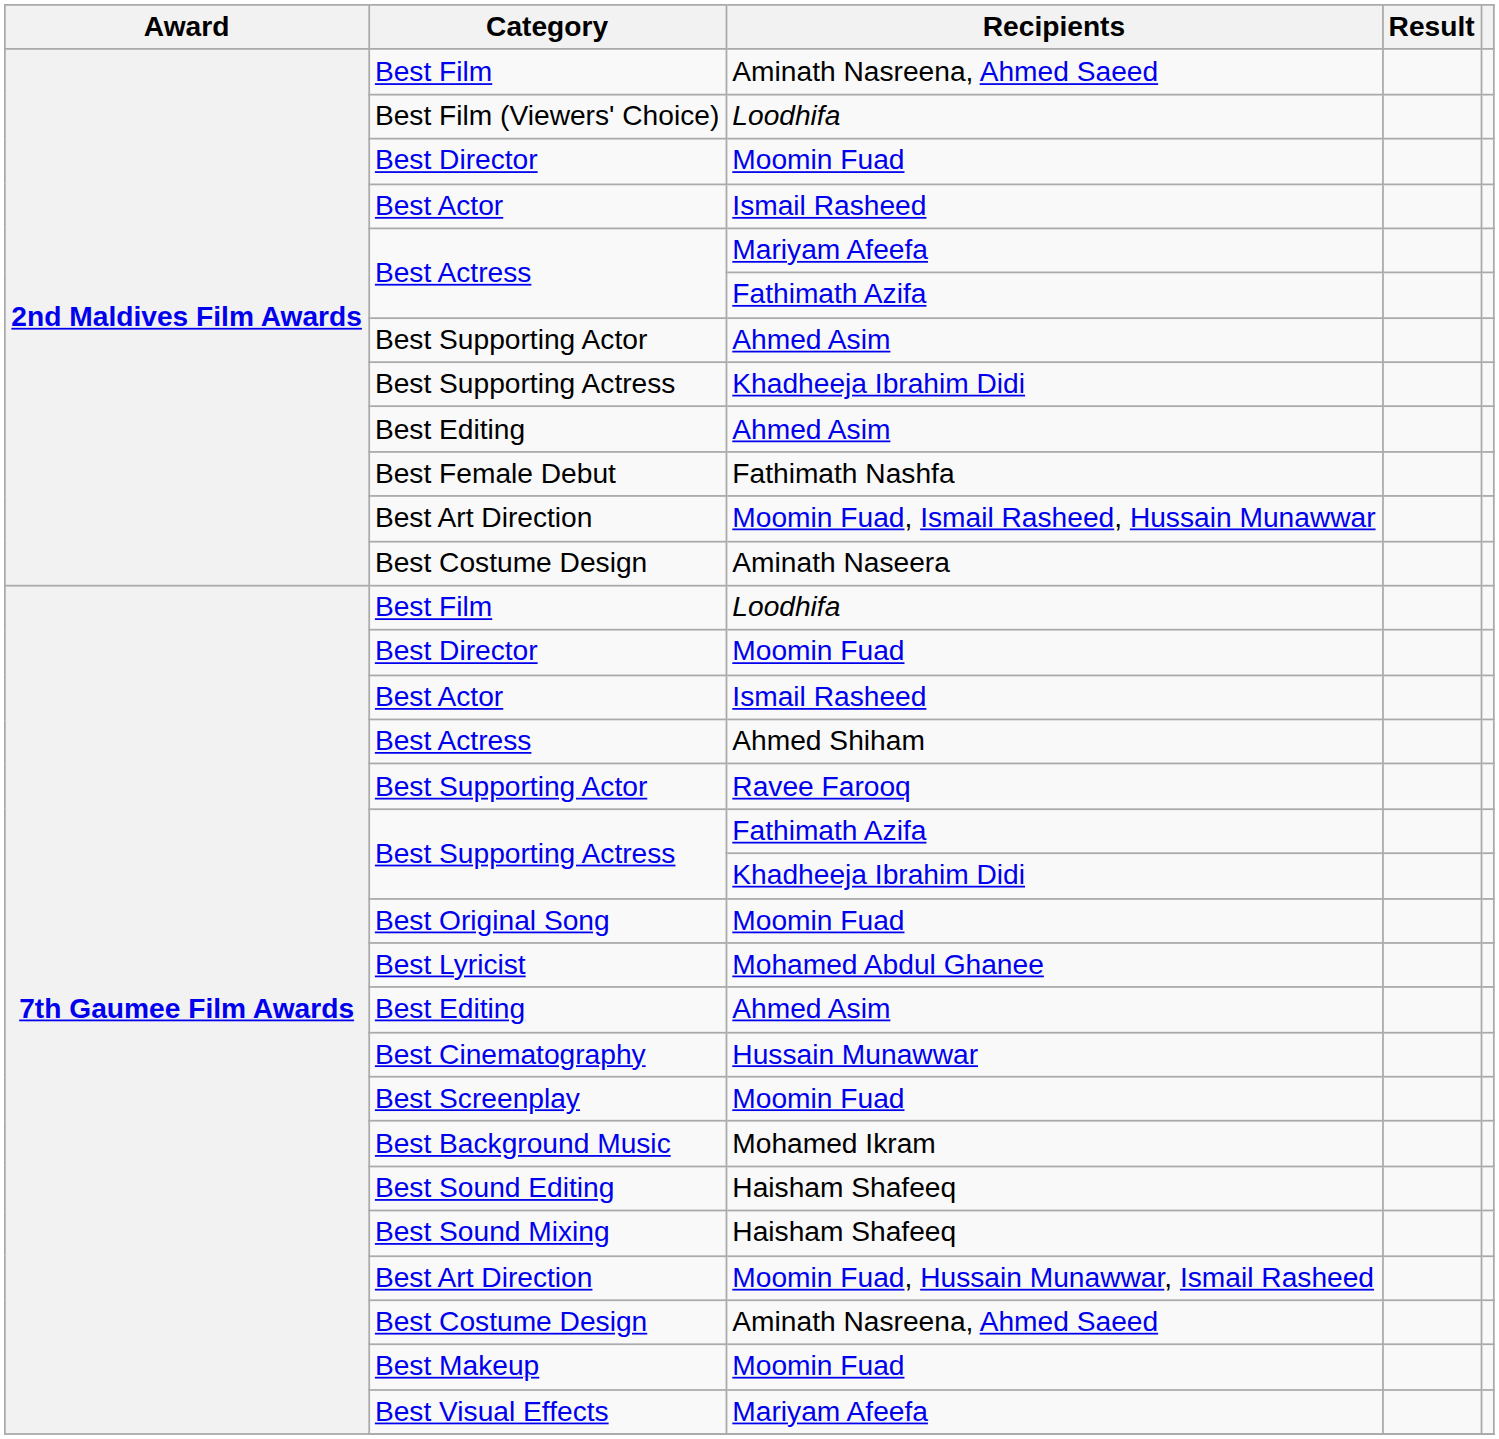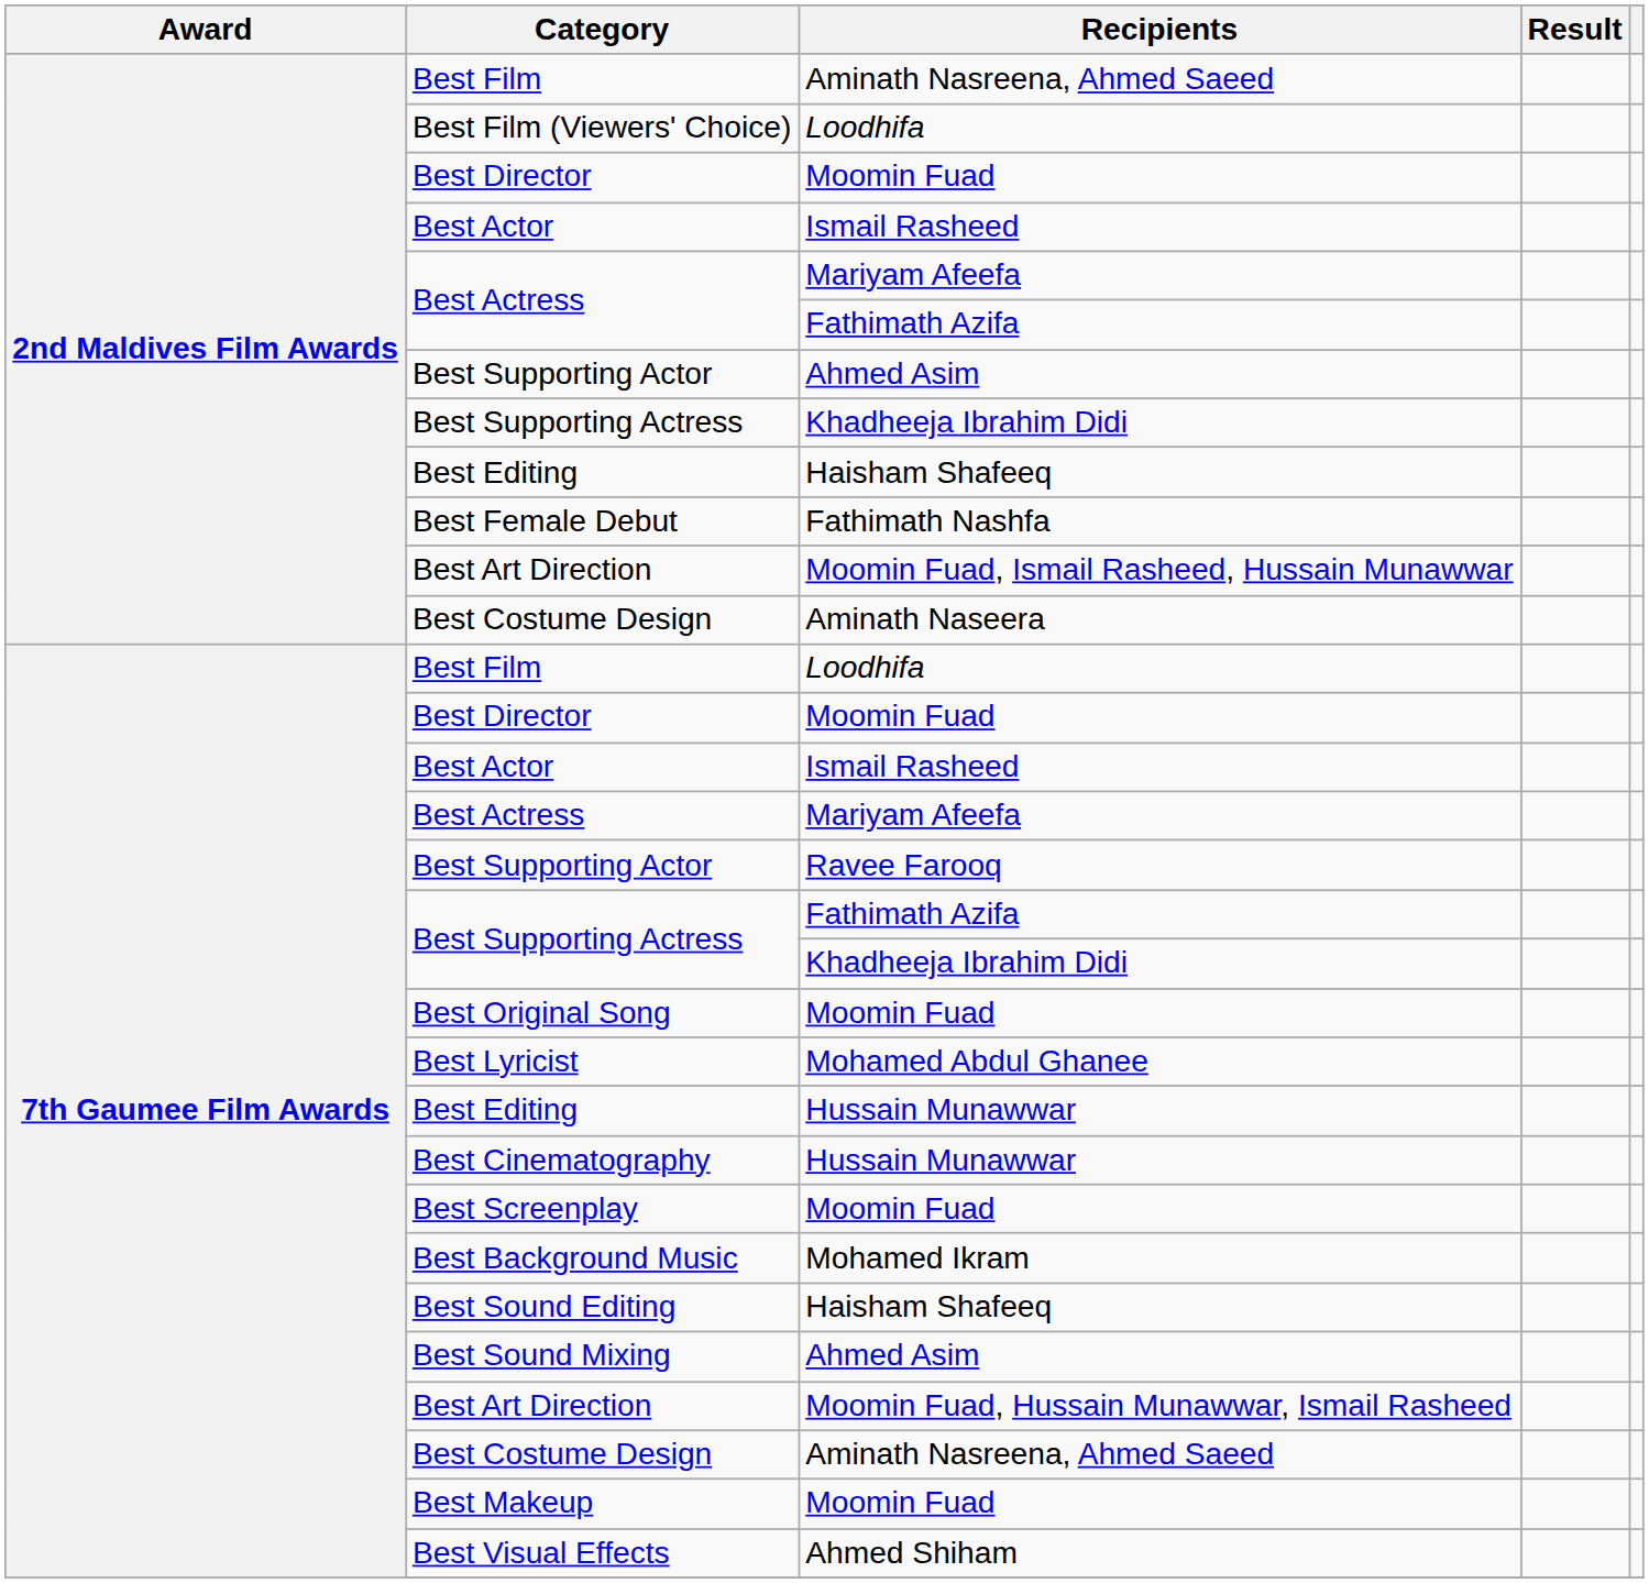 <table class="wikitable plainrowheaders sortable">
 <tr>
 <th scope="col">Award</th>
 <th scope="col">Category</th>
 <th scope="col">Recipients</th>
 <th scope="col">Result</th>
 <th scope="col" class="unsortable"></th>
 </tr>
 <tr>
 <th scope="row" rowspan="12"><a href='#'>2nd Maldives Film Awards</a></th>
 <td><a href='#'>Best Film</a></td>
 <td>Aminath Nasreena, <a href='#'>Ahmed Saeed</a></td>
 <td></td>
 <td style="text-align:center;"></td>
 </tr>
 <tr>
 <td>Best Film (Viewers' Choice)</td>
 <td><em>Loodhifa</em></td>
 <td></td>
 <td style="text-align:center;"></td>
 </tr>
 <tr>
 <td><a href='#'>Best Director</a></td>
 <td><a href='#'>Moomin Fuad</a></td>
 <td></td>
 <td style="text-align:center;"></td>
 </tr>
 <tr>
 <td><a href='#'>Best Actor</a></td>
 <td><a href='#'>Ismail Rasheed</a></td>
 <td></td>
 <td style="text-align:center;"></td>
 </tr>
 <tr>
 <td rowspan="2"><a href='#'>Best Actress</a></td>
 <td><a href='#'>Mariyam Afeefa</a></td>
 <td></td>
 <td style="text-align:center;"></td>
 </tr>
 <tr>
 <td><a href='#'>Fathimath Azifa</a></td>
 <td></td>
 <td style="text-align:center;"></td>
 </tr>
 <tr>
 <td>Best Supporting Actor</td>
 <td><a href='#'>Ahmed Asim</a></td>
 <td></td>
 <td style="text-align:center;"></td>
 </tr>
 <tr>
 <td>Best Supporting Actress</td>
 <td><a href='#'>Khadheeja Ibrahim Didi</a></td>
 <td></td>
 <td style="text-align:center;"></td>
 </tr>
 <tr>
 <td>Best Editing</td>
-<td><a href='#'>Ahmed Asim</a></td>
+<td>Haisham Shafeeq</td>
 <td></td>
 <td style="text-align:center;"></td>
 </tr>
 <tr>
 <td>Best Female Debut</td>
 <td>Fathimath Nashfa</td>
 <td></td>
 <td style="text-align:center;"></td>
 </tr>
 <tr>
 <td>Best Art Direction</td>
 <td><a href='#'>Moomin Fuad</a>, <a href='#'>Ismail Rasheed</a>, <a href='#'>Hussain Munawwar</a></td>
 <td></td>
 <td style="text-align:center;"></td>
 </tr>
 <tr>
 <td>Best Costume Design</td>
 <td>Aminath Naseera</td>
 <td></td>
 <td style="text-align:center;"></td>
 </tr>
 <tr>
 <th scope="row" rowspan="22"><a href='#'>7th Gaumee Film Awards</a></th>
 <td><a href='#'>Best Film</a></td>
 <td><em>Loodhifa</em></td>
 <td></td>
 <td style="text-align:center;"></td>
 </tr>
 <tr>
 <td><a href='#'>Best Director</a></td>
 <td><a href='#'>Moomin Fuad</a></td>
 <td></td>
 <td style="text-align:center;"></td>
 </tr>
 <tr>
 <td><a href='#'>Best Actor</a></td>
 <td><a href='#'>Ismail Rasheed</a></td>
 <td></td>
 <td style="text-align:center;"></td>
 </tr>
 <tr>
 <td><a href='#'>Best Actress</a></td>
-<td>Ahmed Shiham</td>
+<td><a href='#'>Mariyam Afeefa</a></td>
 <td></td>
 <td style="text-align:center;"></td>
 </tr>
 <tr>
 <td><a href='#'>Best Supporting Actor</a></td>
 <td><a href='#'>Ravee Farooq</a></td>
 <td></td>
 <td style="text-align:center;"></td>
 </tr>
 <tr>
 <td rowspan="2"><a href='#'>Best Supporting Actress</a></td>
 <td><a href='#'>Fathimath Azifa</a></td>
 <td></td>
 <td style="text-align:center;"></td>
 </tr>
 <tr>
 <td><a href='#'>Khadheeja Ibrahim Didi</a></td>
 <td></td>
 <td style="text-align:center;"></td>
 </tr>
 <tr>
 <td><a href='#'>Best Original Song</a></td>
 <td><a href='#'>Moomin Fuad</a></td>
 <td></td>
 <td style="text-align:center;"></td>
 </tr>
 <tr>
 <td><a href='#'>Best Lyricist</a></td>
 <td><a href='#'>Mohamed Abdul Ghanee</a></td>
 <td></td>
 <td style="text-align:center;"></td>
 </tr>
 <tr>
 <td><a href='#'>Best Editing</a></td>
-<td><a href='#'>Ahmed Asim</a></td>
+<td><a href='#'>Hussain Munawwar</a></td>
 <td></td>
 <td style="text-align:center;"></td>
 </tr>
 <tr>
 <td><a href='#'>Best Cinematography</a></td>
 <td><a href='#'>Hussain Munawwar</a></td>
 <td></td>
 <td style="text-align:center;"></td>
 </tr>
 <tr>
 <td><a href='#'>Best Screenplay</a></td>
 <td><a href='#'>Moomin Fuad</a></td>
 <td></td>
 <td style="text-align:center;"></td>
 </tr>
 <tr>
 <td><a href='#'>Best Background Music</a></td>
 <td>Mohamed Ikram</td>
 <td></td>
 <td style="text-align:center;"></td>
 </tr>
 <tr>
 <td><a href='#'>Best Sound Editing</a></td>
 <td>Haisham Shafeeq</td>
 <td></td>
 <td style="text-align:center;"></td>
 </tr>
 <tr>
 <td><a href='#'>Best Sound Mixing</a></td>
-<td>Haisham Shafeeq</td>
+<td><a href='#'>Ahmed Asim</a></td>
 <td></td>
 <td style="text-align:center;"></td>
 </tr>
 <tr>
 <td><a href='#'>Best Art Direction</a></td>
 <td><a href='#'>Moomin Fuad</a>, <a href='#'>Hussain Munawwar</a>, <a href='#'>Ismail Rasheed</a></td>
 <td></td>
 <td style="text-align:center;"></td>
 </tr>
 <tr>
 <td><a href='#'>Best Costume Design</a></td>
 <td>Aminath Nasreena, <a href='#'>Ahmed Saeed</a></td>
 <td></td>
 <td style="text-align:center;"></td>
 </tr>
 <tr>
 <td><a href='#'>Best Makeup</a></td>
 <td><a href='#'>Moomin Fuad</a></td>
 <td></td>
 <td style="text-align:center;"></td>
 </tr>
 <tr>
 <td><a href='#'>Best Visual Effects</a></td>
-<td><a href='#'>Mariyam Afeefa</a></td>
+<td>Ahmed Shiham</td>
 <td></td>
 <td style="text-align:center;"></td>
 </tr>
 <tr>
 </tr>
 </table>
